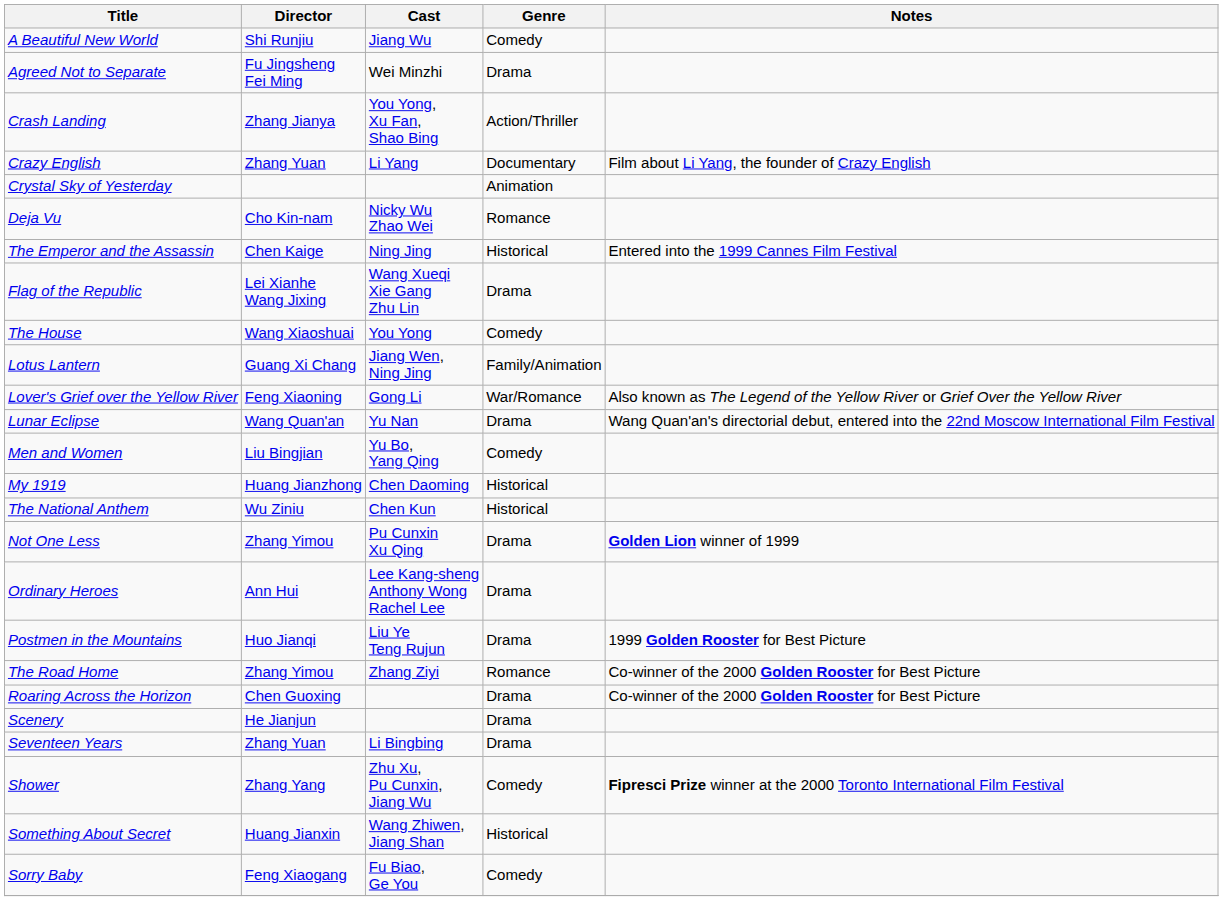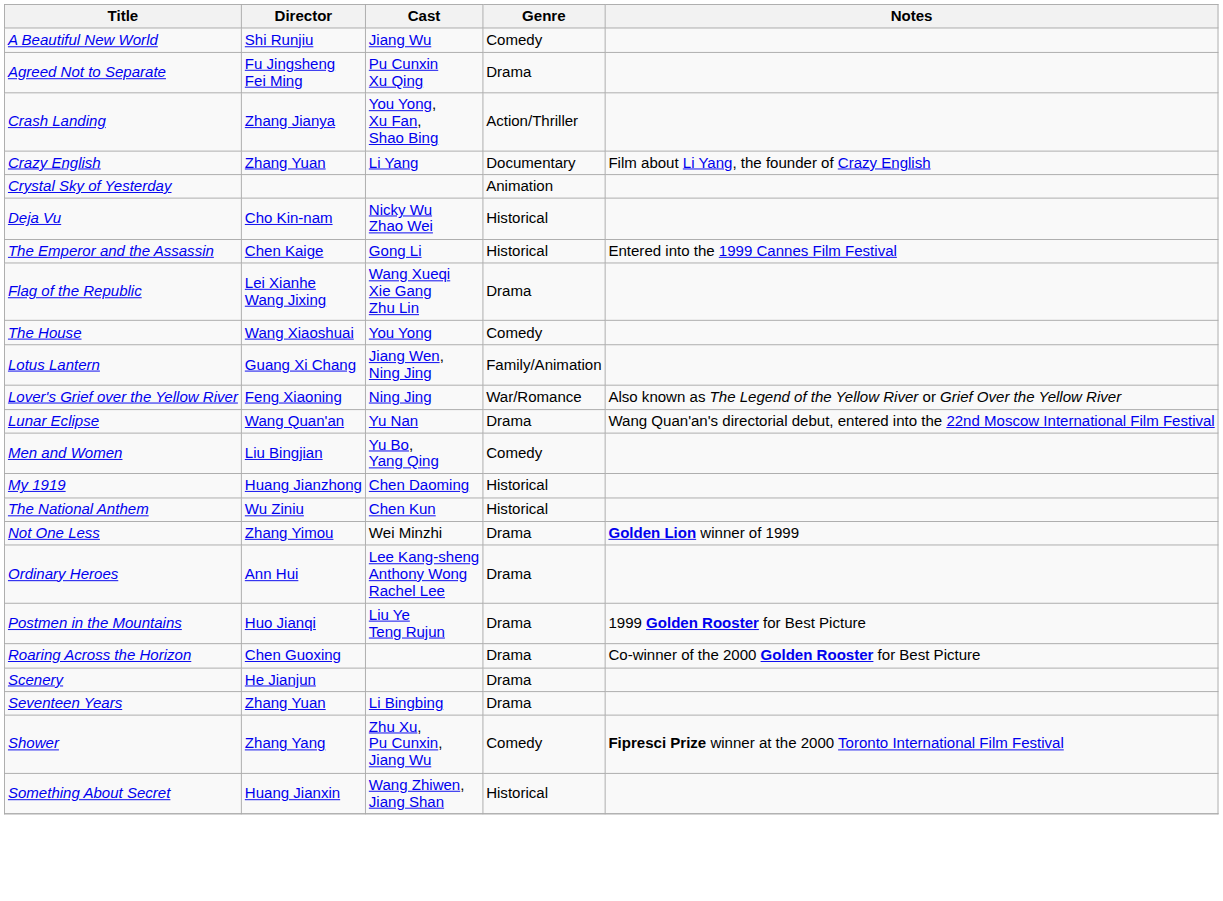 <table class="wikitable sortable">
 <tr>
 <th>Title</th>
 <th>Director</th>
 <th>Cast</th>
 <th>Genre</th>
 <th>Notes</th>
 </tr>
 <tr>
 <td><em><a href='#'>A Beautiful New World</a></em></td>
 <td><a href='#'>Shi Runjiu</a></td>
 <td><a href='#'>Jiang Wu</a></td>
 <td>Comedy</td>
 <td></td>
 </tr>
 <tr>
 <td><em><a href='#'>Agreed Not to Separate</a></em></td>
 <td><a href='#'>Fu Jingsheng</a> <br> <a href='#'>Fei Ming</a></td>
-<td>Wei Minzhi</td>
+<td><a href='#'>Pu Cunxin</a> <br> <a href='#'>Xu Qing</a></td>
 <td>Drama</td>
 <td></td>
 </tr>
 <tr>
 <td><em><a href='#'>Crash Landing</a></em></td>
 <td><a href='#'>Zhang Jianya</a></td>
 <td><a href='#'>You Yong</a>,<br><a href='#'>Xu Fan</a>,<br><a href='#'>Shao Bing</a></td>
 <td>Action/Thriller</td>
 <td></td>
 </tr>
 <tr>
 <td><em><a href='#'>Crazy English</a></em></td>
 <td><a href='#'>Zhang Yuan</a></td>
 <td><a href='#'>Li Yang</a></td>
 <td>Documentary</td>
 <td>Film about <a href='#'>Li Yang</a>, the founder of <a href='#'>Crazy English</a></td>
 </tr>
 <tr>
 <td><em><a href='#'>Crystal Sky of Yesterday</a></em></td>
 <td></td>
 <td></td>
 <td>Animation</td>
 <td></td>
 </tr>
 <tr>
 <td><em><a href='#'>Deja Vu</a></em></td>
 <td><a href='#'>Cho Kin-nam</a></td>
 <td><a href='#'>Nicky Wu</a> <br> <a href='#'>Zhao Wei</a></td>
-<td>Romance</td>
+<td>Historical</td>
 <td></td>
 </tr>
 <tr>
 <td><em><a href='#'>The Emperor and the Assassin</a></em></td>
 <td><a href='#'>Chen Kaige</a></td>
-<td><a href='#'>Ning Jing</a></td>
+<td><a href='#'>Gong Li</a></td>
 <td>Historical</td>
 <td>Entered into the <a href='#'>1999 Cannes Film Festival</a></td>
 </tr>
 <tr>
 <td><em><a href='#'>Flag of the Republic</a></em></td>
 <td><a href='#'>Lei Xianhe</a> <br> <a href='#'>Wang Jixing</a></td>
 <td><a href='#'>Wang Xueqi</a> <br> <a href='#'>Xie Gang</a> <br> <a href='#'>Zhu Lin</a></td>
 <td>Drama</td>
 <td></td>
 </tr>
 <tr>
 <td><em><a href='#'>The House</a></em></td>
 <td><a href='#'>Wang Xiaoshuai</a></td>
 <td><a href='#'>You Yong</a></td>
 <td>Comedy</td>
 <td></td>
 </tr>
 <tr>
 <td><em><a href='#'>Lotus Lantern</a></em></td>
 <td><a href='#'>Guang Xi Chang</a></td>
 <td><a href='#'>Jiang Wen</a>,<br><a href='#'>Ning Jing</a></td>
 <td>Family/Animation</td>
 <td></td>
 </tr>
 <tr>
 <td><em><a href='#'>Lover's Grief over the Yellow River</a></em></td>
 <td><a href='#'>Feng Xiaoning</a></td>
-<td><a href='#'>Gong Li</a></td>
+<td><a href='#'>Ning Jing</a></td>
 <td>War/Romance</td>
 <td>Also known as <em>The Legend of the Yellow River</em> or <em>Grief Over the Yellow River</em></td>
 </tr>
 <tr>
 <td><em><a href='#'>Lunar Eclipse</a></em></td>
 <td><a href='#'>Wang Quan'an</a></td>
 <td><a href='#'>Yu Nan</a></td>
 <td>Drama</td>
 <td>Wang Quan'an's directorial debut, entered into the <a href='#'>22nd Moscow International Film Festival</a></td>
 </tr>
 <tr>
 <td><em><a href='#'>Men and Women</a></em></td>
 <td><a href='#'>Liu Bingjian</a></td>
 <td><a href='#'>Yu Bo</a>,<br><a href='#'>Yang Qing</a></td>
 <td>Comedy</td>
 <td></td>
 </tr>
 <tr>
 <td><em><a href='#'>My 1919</a></em></td>
 <td><a href='#'>Huang Jianzhong</a></td>
 <td><a href='#'>Chen Daoming</a></td>
 <td>Historical</td>
 <td></td>
 </tr>
 <tr>
 <td><em><a href='#'>The National Anthem</a></em></td>
 <td><a href='#'>Wu Ziniu</a></td>
 <td><a href='#'>Chen Kun</a></td>
 <td>Historical</td>
 <td></td>
 </tr>
 <tr>
 <td><em><a href='#'>Not One Less</a></em></td>
 <td><a href='#'>Zhang Yimou</a></td>
-<td><a href='#'>Pu Cunxin</a> <br> <a href='#'>Xu Qing</a></td>
+<td>Wei Minzhi</td>
 <td>Drama</td>
 <td><strong><a href='#'>Golden Lion</a></strong> winner of 1999</td>
 </tr>
 <tr>
 <td><em><a href='#'>Ordinary Heroes</a></em></td>
 <td><a href='#'>Ann Hui</a></td>
 <td><a href='#'>Lee Kang-sheng</a> <br> <a href='#'>Anthony Wong</a> <br> <a href='#'>Rachel Lee</a></td>
 <td>Drama</td>
 <td></td>
 </tr>
 <tr>
 <td><em><a href='#'>Postmen in the Mountains</a></em></td>
 <td><a href='#'>Huo Jianqi</a></td>
 <td><a href='#'>Liu Ye</a><br><a href='#'>Teng Rujun</a></td>
 <td>Drama</td>
 <td>1999 <strong><a href='#'>Golden Rooster</a></strong> for Best Picture</td>
-</tr>
-<tr>
-<td><em><a href='#'>The Road Home</a></em></td>
-<td><a href='#'>Zhang Yimou</a></td>
-<td><a href='#'>Zhang Ziyi</a></td>
-<td>Romance</td>
-<td>Co-winner of the 2000 <strong><a href='#'>Golden Rooster</a></strong> for Best Picture</td>
 </tr>
 <tr>
 <td><em><a href='#'>Roaring Across the Horizon</a></em></td>
 <td><a href='#'>Chen Guoxing</a></td>
 <td></td>
 <td>Drama</td>
 <td>Co-winner of the 2000 <strong><a href='#'>Golden Rooster</a></strong> for Best Picture</td>
 </tr>
 <tr>
 <td><em><a href='#'>Scenery</a></em></td>
 <td><a href='#'>He Jianjun</a></td>
 <td></td>
 <td>Drama</td>
 <td></td>
 </tr>
 <tr>
 <td><em><a href='#'>Seventeen Years</a></em></td>
 <td><a href='#'>Zhang Yuan</a></td>
 <td><a href='#'>Li Bingbing</a></td>
 <td>Drama</td>
 <td></td>
 </tr>
 <tr>
 <td><em><a href='#'>Shower</a></em></td>
 <td><a href='#'>Zhang Yang</a></td>
 <td><a href='#'>Zhu Xu</a>,<br><a href='#'>Pu Cunxin</a>,<br><a href='#'>Jiang Wu</a></td>
 <td>Comedy</td>
 <td><strong>Fipresci Prize</strong> winner at the 2000 <a href='#'>Toronto International Film Festival</a></td>
 </tr>
 <tr>
 <td><em><a href='#'>Something About Secret</a></em></td>
 <td><a href='#'>Huang Jianxin</a></td>
 <td><a href='#'>Wang Zhiwen</a>,<br><a href='#'>Jiang Shan</a></td>
 <td>Historical</td>
 <td></td>
 </tr>
 <tr>
-<td><em><a href='#'>Sorry Baby</a></em></td>
-<td><a href='#'>Feng Xiaogang</a></td>
-<td><a href='#'>Fu Biao</a>,<br><a href='#'>Ge You</a></td>
-<td>Comedy</td>
-<td></td>
-</tr>
-<tr>
 </tr>
 </table>
